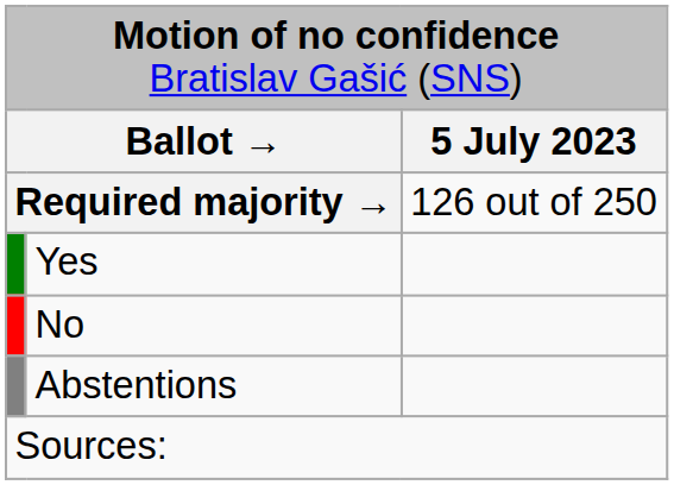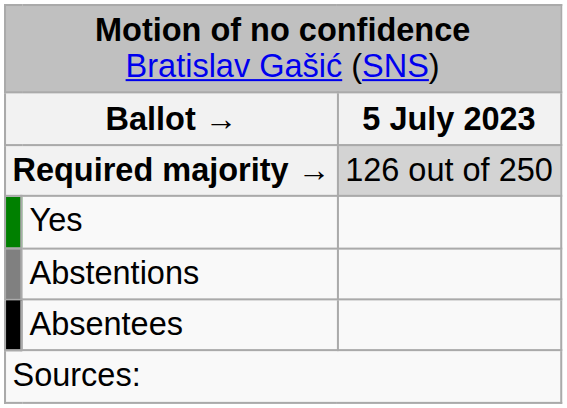 <table class="wikitable" style="text-align:center">
 <tr>
 <td colspan="3" align="center" bgcolor="#C0C0C0"><strong>Motion of no confidence</strong><br><a href='#'>Bratislav Gašić</a> (<a href='#'>SNS</a>)</td>
 </tr>
 <tr>
 <th colspan="2" style="width:150px">Ballot →</th>
 <th>5 July 2023</th>
 </tr>
 <tr>
 <th colspan="2">Required majority →</th>
-<td>126 out of 250</td>
+<td style="background: lightgrey;">126 out of 250</td>
 </tr>
 <tr>
 <th style="width:1px; background:green"></th>
 <td style="text-align:left"><span>Yes</span></td>
-<td></td>
-</tr>
-<tr>
-<th style="background:red"></th>
-<td style="text-align:left"><span>No</span></td>
 <td></td>
 </tr>
 <tr>
 <th style="background:gray"></th>
 <td style="text-align:left"><span>Abstentions</span></td>
 <td></td>
 </tr>
 <tr>
+<th style="background:black"></th>
+<td style="text-align:left"><span>Absentees</span></td>
+<td></td>
+</tr>
+<tr>
 <td colspan="3" style="text-align:left">Sources:</td>
 </tr>
 </table>
